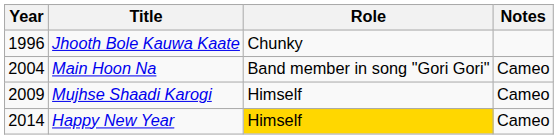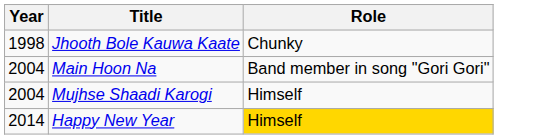 <table class="wikitable sortable">
 <tr>
 <th>Year</th>
 <th>Title</th>
 <th>Role</th>
-<th>Notes</th>
 </tr>
 <tr>
-<td>1996</td>
+<td>1998</td>
 <td><em><a href='#'>Jhooth Bole Kauwa Kaate</a></em></td>
 <td>Chunky</td>
-<td></td>
 </tr>
 <tr>
 <td>2004</td>
 <td><em><a href='#'>Main Hoon Na</a></em></td>
 <td>Band member in song "Gori Gori"</td>
-<td>Cameo</td>
 </tr>
 <tr>
-<td>2009</td>
+<td>2004</td>
 <td><em><a href='#'>Mujhse Shaadi Karogi</a></em></td>
 <td>Himself</td>
-<td>Cameo</td>
 </tr>
 <tr>
 <td>2014</td>
 <td><em><a href='#'>Happy New Year</a></em></td>
 <td style="background: gold;">Himself</td>
-<td>Cameo</td>
 </tr>
 </table>
